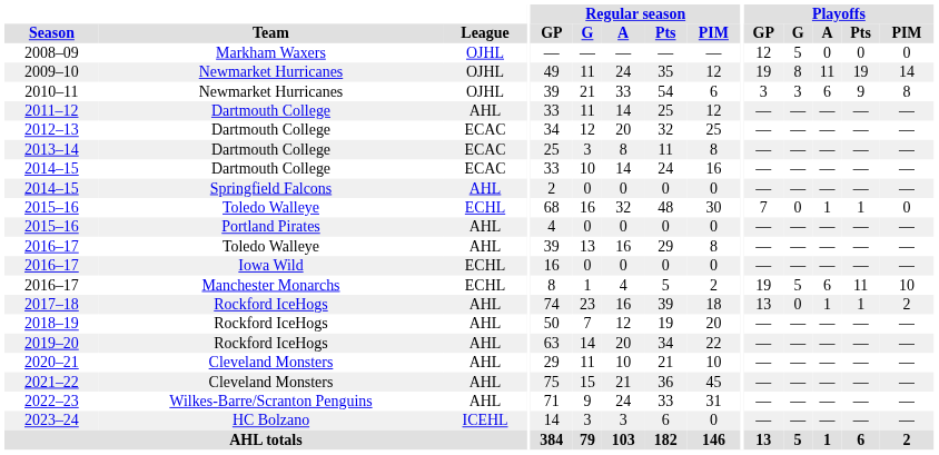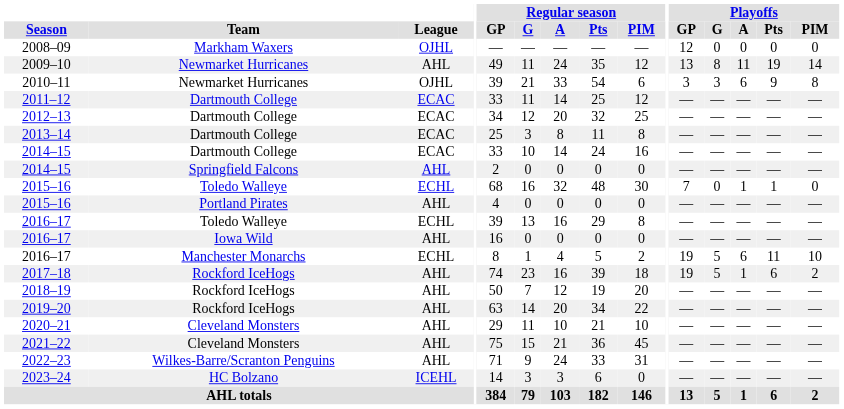 <table border="0" cellpadding="1" cellspacing="0" style="text-align:center; width:60em">
 <tr bgcolor="#e0e0e0">
 <th colspan="3" bgcolor="#ffffff"></th>
 <th rowspan="99" bgcolor="#ffffff"></th>
 <th colspan="5"><a href='#'>Regular season</a></th>
 <th rowspan="99" bgcolor="#ffffff"></th>
 <th colspan="5"><a href='#'>Playoffs</a></th>
 </tr>
 <tr bgcolor="#e0e0e0">
 <th><a href='#'>Season</a></th>
 <th>Team</th>
 <th>League</th>
 <th>GP</th>
 <th><a href='#'>G</a></th>
 <th><a href='#'>A</a></th>
 <th><a href='#'>Pts</a></th>
 <th><a href='#'>PIM</a></th>
 <th>GP</th>
 <th>G</th>
 <th>A</th>
 <th>Pts</th>
 <th>PIM</th>
 </tr>
 <tr>
 <td>2008–09</td>
 <td><a href='#'>Markham Waxers</a></td>
 <td><a href='#'>OJHL</a></td>
 <td>—</td>
 <td>—</td>
 <td>—</td>
 <td>—</td>
 <td>—</td>
 <td>12</td>
-<td>5</td>
+<td>0</td>
 <td>0</td>
 <td>0</td>
 <td>0</td>
 </tr>
 <tr bgcolor="#f0f0f0">
 <td>2009–10</td>
 <td><a href='#'>Newmarket Hurricanes</a></td>
-<td>OJHL</td>
+<td>AHL</td>
 <td>49</td>
 <td>11</td>
 <td>24</td>
 <td>35</td>
 <td>12</td>
-<td>19</td>
+<td>13</td>
 <td>8</td>
 <td>11</td>
 <td>19</td>
 <td>14</td>
 </tr>
 <tr>
 <td>2010–11</td>
 <td>Newmarket Hurricanes</td>
 <td>OJHL</td>
 <td>39</td>
 <td>21</td>
 <td>33</td>
 <td>54</td>
 <td>6</td>
 <td>3</td>
 <td>3</td>
 <td>6</td>
 <td>9</td>
 <td>8</td>
 </tr>
 <tr bgcolor="#f0f0f0">
 <td><a href='#'>2011–12</a></td>
 <td><a href='#'>Dartmouth College</a></td>
-<td>AHL</td>
+<td><a href='#'>ECAC</a></td>
 <td>33</td>
 <td>11</td>
 <td>14</td>
 <td>25</td>
 <td>12</td>
 <td>—</td>
 <td>—</td>
 <td>—</td>
 <td>—</td>
 <td>—</td>
 </tr>
 <tr>
 <td><a href='#'>2012–13</a></td>
 <td>Dartmouth College</td>
 <td>ECAC</td>
 <td>34</td>
 <td>12</td>
 <td>20</td>
 <td>32</td>
 <td>25</td>
 <td>—</td>
 <td>—</td>
 <td>—</td>
 <td>—</td>
 <td>—</td>
 </tr>
 <tr bgcolor="#f0f0f0">
 <td><a href='#'>2013–14</a></td>
 <td>Dartmouth College</td>
 <td>ECAC</td>
 <td>25</td>
 <td>3</td>
 <td>8</td>
 <td>11</td>
 <td>8</td>
 <td>—</td>
 <td>—</td>
 <td>—</td>
 <td>—</td>
 <td>—</td>
 </tr>
 <tr>
 <td><a href='#'>2014–15</a></td>
 <td>Dartmouth College</td>
 <td>ECAC</td>
 <td>33</td>
 <td>10</td>
 <td>14</td>
 <td>24</td>
 <td>16</td>
 <td>—</td>
 <td>—</td>
 <td>—</td>
 <td>—</td>
 <td>—</td>
 </tr>
 <tr bgcolor="#f0f0f0">
 <td><a href='#'>2014–15</a></td>
 <td><a href='#'>Springfield Falcons</a></td>
 <td><a href='#'>AHL</a></td>
 <td>2</td>
 <td>0</td>
 <td>0</td>
 <td>0</td>
 <td>0</td>
 <td>—</td>
 <td>—</td>
 <td>—</td>
 <td>—</td>
 <td>—</td>
 </tr>
 <tr>
 <td><a href='#'>2015–16</a></td>
 <td><a href='#'>Toledo Walleye</a></td>
 <td><a href='#'>ECHL</a></td>
 <td>68</td>
 <td>16</td>
 <td>32</td>
 <td>48</td>
 <td>30</td>
 <td>7</td>
 <td>0</td>
 <td>1</td>
 <td>1</td>
 <td>0</td>
 </tr>
 <tr bgcolor="#f0f0f0">
 <td><a href='#'>2015–16</a></td>
 <td><a href='#'>Portland Pirates</a></td>
 <td>AHL</td>
 <td>4</td>
 <td>0</td>
 <td>0</td>
 <td>0</td>
 <td>0</td>
 <td>—</td>
 <td>—</td>
 <td>—</td>
 <td>—</td>
 <td>—</td>
 </tr>
 <tr>
 <td><a href='#'>2016–17</a></td>
 <td>Toledo Walleye</td>
-<td>AHL</td>
+<td>ECHL</td>
 <td>39</td>
 <td>13</td>
 <td>16</td>
 <td>29</td>
 <td>8</td>
 <td>—</td>
 <td>—</td>
 <td>—</td>
 <td>—</td>
 <td>—</td>
 </tr>
 <tr bgcolor="#f0f0f0">
 <td><a href='#'>2016–17</a></td>
 <td><a href='#'>Iowa Wild</a></td>
-<td>ECHL</td>
+<td>AHL</td>
 <td>16</td>
 <td>0</td>
 <td>0</td>
 <td>0</td>
 <td>0</td>
 <td>—</td>
 <td>—</td>
 <td>—</td>
 <td>—</td>
 <td>—</td>
 </tr>
 <tr>
 <td>2016–17</td>
 <td><a href='#'>Manchester Monarchs</a></td>
 <td>ECHL</td>
 <td>8</td>
 <td>1</td>
 <td>4</td>
 <td>5</td>
 <td>2</td>
 <td>19</td>
 <td>5</td>
 <td>6</td>
 <td>11</td>
 <td>10</td>
 </tr>
 <tr bgcolor="#f0f0f0">
 <td><a href='#'>2017–18</a></td>
 <td><a href='#'>Rockford IceHogs</a></td>
 <td>AHL</td>
 <td>74</td>
 <td>23</td>
 <td>16</td>
 <td>39</td>
 <td>18</td>
-<td>13</td>
-<td>0</td>
+<td>19</td>
+<td>5</td>
 <td>1</td>
-<td>1</td>
+<td>6</td>
 <td>2</td>
 </tr>
 <tr>
 <td><a href='#'>2018–19</a></td>
 <td>Rockford IceHogs</td>
 <td>AHL</td>
 <td>50</td>
 <td>7</td>
 <td>12</td>
 <td>19</td>
 <td>20</td>
 <td>—</td>
 <td>—</td>
 <td>—</td>
 <td>—</td>
 <td>—</td>
 </tr>
 <tr bgcolor="#f0f0f0">
 <td><a href='#'>2019–20</a></td>
 <td>Rockford IceHogs</td>
 <td>AHL</td>
 <td>63</td>
 <td>14</td>
 <td>20</td>
 <td>34</td>
 <td>22</td>
 <td>—</td>
 <td>—</td>
 <td>—</td>
 <td>—</td>
 <td>—</td>
 </tr>
 <tr>
 <td><a href='#'>2020–21</a></td>
 <td><a href='#'>Cleveland Monsters</a></td>
 <td>AHL</td>
 <td>29</td>
 <td>11</td>
 <td>10</td>
 <td>21</td>
 <td>10</td>
 <td>—</td>
 <td>—</td>
 <td>—</td>
 <td>—</td>
 <td>—</td>
 </tr>
 <tr bgcolor="#f0f0f0">
 <td><a href='#'>2021–22</a></td>
 <td>Cleveland Monsters</td>
 <td>AHL</td>
 <td>75</td>
 <td>15</td>
 <td>21</td>
 <td>36</td>
 <td>45</td>
 <td>—</td>
 <td>—</td>
 <td>—</td>
 <td>—</td>
 <td>—</td>
 </tr>
 <tr>
 <td><a href='#'>2022–23</a></td>
 <td><a href='#'>Wilkes-Barre/Scranton Penguins</a></td>
 <td>AHL</td>
 <td>71</td>
 <td>9</td>
 <td>24</td>
 <td>33</td>
 <td>31</td>
 <td>—</td>
 <td>—</td>
 <td>—</td>
 <td>—</td>
 <td>—</td>
 </tr>
 <tr bgcolor="#f0f0f0">
 <td><a href='#'>2023–24</a></td>
 <td><a href='#'>HC Bolzano</a></td>
 <td><a href='#'>ICEHL</a></td>
 <td>14</td>
 <td>3</td>
 <td>3</td>
 <td>6</td>
 <td>0</td>
 <td>—</td>
 <td>—</td>
 <td>—</td>
 <td>—</td>
 <td>—</td>
 </tr>
 <tr bgcolor="#e0e0e0">
 <th colspan="3">AHL totals</th>
 <th>384</th>
 <th>79</th>
 <th>103</th>
 <th>182</th>
 <th>146</th>
 <th>13</th>
 <th>5</th>
 <th>1</th>
 <th>6</th>
 <th>2</th>
 </tr>
 </table>
